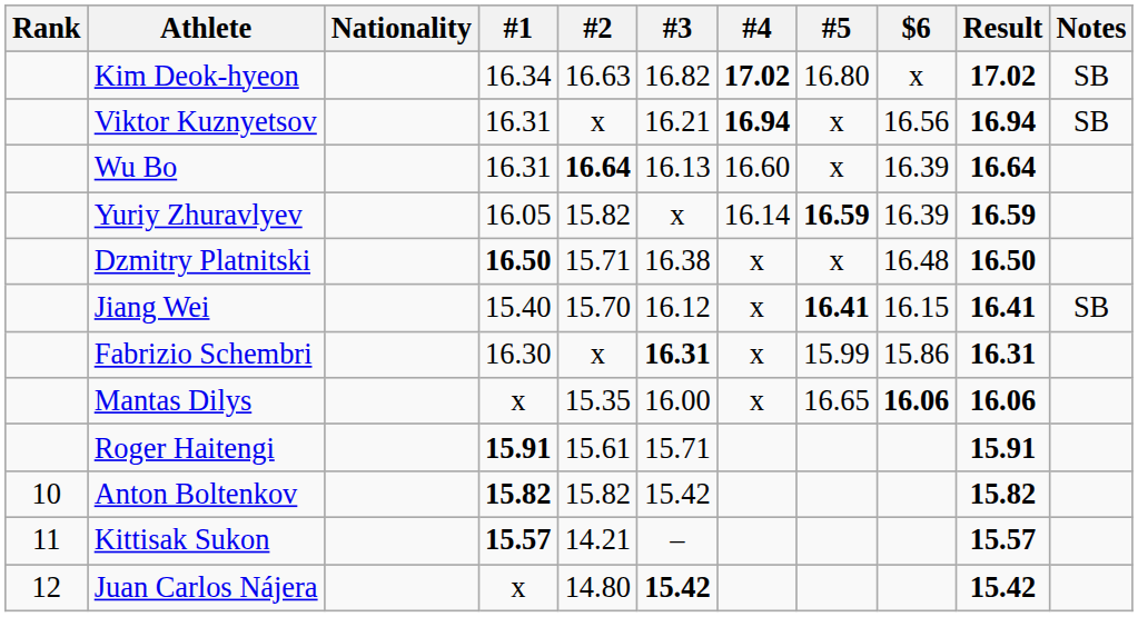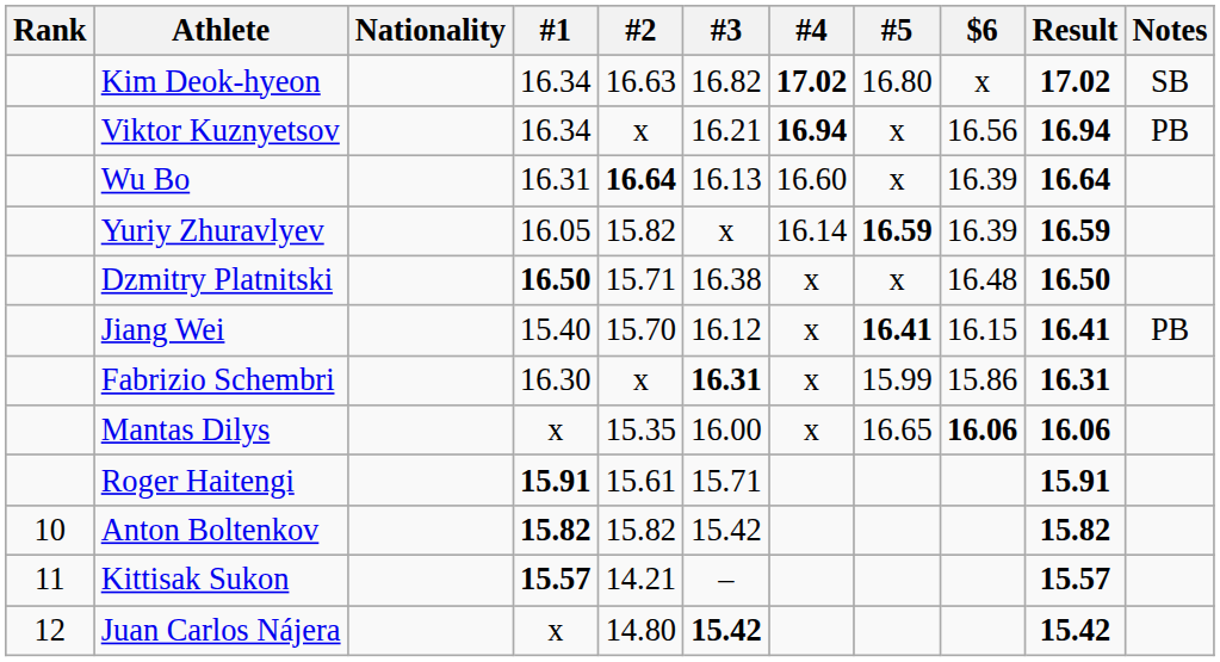 <table class="wikitable sortable" style="text-align:center">
 <tr>
 <th>Rank</th>
 <th>Athlete</th>
 <th>Nationality</th>
 <th>#1</th>
 <th>#2</th>
 <th>#3</th>
 <th>#4</th>
 <th>#5</th>
 <th>$6</th>
 <th>Result</th>
 <th>Notes</th>
 </tr>
 <tr>
 <td></td>
 <td align="left"><a href='#'>Kim Deok-hyeon</a></td>
 <td align=left></td>
 <td>16.34</td>
 <td>16.63</td>
 <td>16.82</td>
 <td><strong>17.02</strong></td>
 <td>16.80</td>
 <td>x</td>
 <td><strong>17.02</strong></td>
 <td>SB</td>
 </tr>
 <tr>
 <td></td>
 <td align="left"><a href='#'>Viktor Kuznyetsov</a></td>
 <td align=left></td>
-<td>16.31</td>
+<td>16.34</td>
 <td>x</td>
 <td>16.21</td>
 <td><strong>16.94</strong></td>
 <td>x</td>
 <td>16.56</td>
 <td><strong>16.94</strong></td>
-<td>SB</td>
+<td>PB</td>
 </tr>
 <tr>
 <td></td>
 <td align="left"><a href='#'>Wu Bo</a></td>
 <td align=left></td>
 <td>16.31</td>
 <td><strong>16.64</strong></td>
 <td>16.13</td>
 <td>16.60</td>
 <td>x</td>
 <td>16.39</td>
 <td><strong>16.64</strong></td>
 <td></td>
 </tr>
 <tr>
 <td></td>
 <td align="left"><a href='#'>Yuriy Zhuravlyev</a></td>
 <td align=left></td>
 <td>16.05</td>
 <td>15.82</td>
 <td>x</td>
 <td>16.14</td>
 <td><strong>16.59</strong></td>
 <td>16.39</td>
 <td><strong>16.59</strong></td>
 <td></td>
 </tr>
 <tr>
 <td></td>
 <td align="left"><a href='#'>Dzmitry Platnitski</a></td>
 <td align=left></td>
 <td><strong>16.50</strong></td>
 <td>15.71</td>
 <td>16.38</td>
 <td>x</td>
 <td>x</td>
 <td>16.48</td>
 <td><strong>16.50</strong></td>
 <td></td>
 </tr>
 <tr>
 <td></td>
 <td align="left"><a href='#'>Jiang Wei</a></td>
 <td align=left></td>
 <td>15.40</td>
 <td>15.70</td>
 <td>16.12</td>
 <td>x</td>
 <td><strong>16.41</strong></td>
 <td>16.15</td>
 <td><strong>16.41</strong></td>
-<td>SB</td>
+<td>PB</td>
 </tr>
 <tr>
 <td></td>
 <td align="left"><a href='#'>Fabrizio Schembri</a></td>
 <td align=left></td>
 <td>16.30</td>
 <td>x</td>
 <td><strong>16.31</strong></td>
 <td>x</td>
 <td>15.99</td>
 <td>15.86</td>
 <td><strong>16.31</strong></td>
 <td></td>
 </tr>
 <tr>
 <td></td>
 <td align="left"><a href='#'>Mantas Dilys</a></td>
 <td align=left></td>
 <td>x</td>
 <td>15.35</td>
 <td>16.00</td>
 <td>x</td>
 <td>16.65</td>
 <td><strong>16.06</strong></td>
 <td><strong>16.06</strong></td>
 <td></td>
 </tr>
 <tr>
 <td></td>
 <td align="left"><a href='#'>Roger Haitengi</a></td>
 <td align=left></td>
 <td><strong>15.91</strong></td>
 <td>15.61</td>
 <td>15.71</td>
 <td></td>
 <td></td>
 <td></td>
 <td><strong>15.91</strong></td>
 <td></td>
 </tr>
 <tr>
 <td>10</td>
 <td align="left"><a href='#'>Anton Boltenkov</a></td>
 <td align=left></td>
 <td><strong>15.82</strong></td>
 <td>15.82</td>
 <td>15.42</td>
 <td></td>
 <td></td>
 <td></td>
 <td><strong>15.82</strong></td>
 <td></td>
 </tr>
 <tr>
 <td>11</td>
 <td align="left"><a href='#'>Kittisak Sukon</a></td>
 <td align=left></td>
 <td><strong>15.57</strong></td>
 <td>14.21</td>
 <td>–</td>
 <td></td>
 <td></td>
 <td></td>
 <td><strong>15.57</strong></td>
 <td></td>
 </tr>
 <tr>
 <td>12</td>
 <td align="left"><a href='#'>Juan Carlos Nájera</a></td>
 <td align=left></td>
 <td>x</td>
 <td>14.80</td>
 <td><strong>15.42</strong></td>
 <td></td>
 <td></td>
 <td></td>
 <td><strong>15.42</strong></td>
 <td></td>
 </tr>
 </table>
